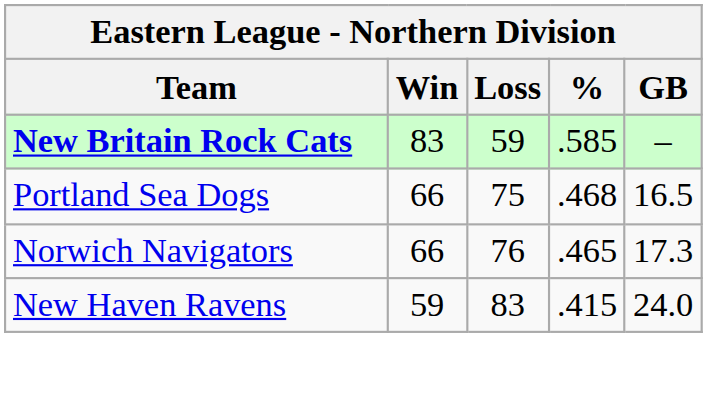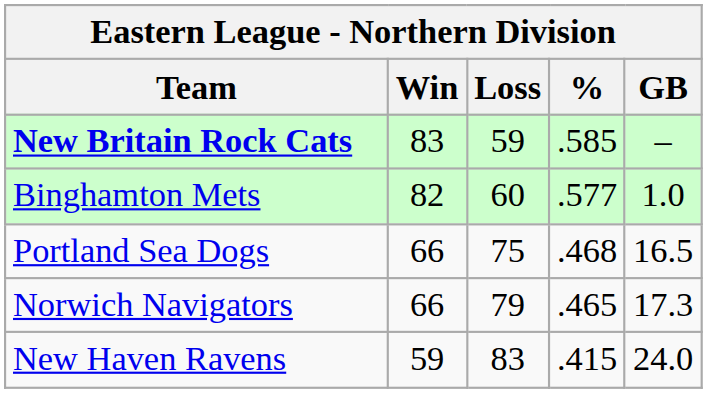 <table class="wikitable">
 <tr>
 <th colspan="5">Eastern League - Northern Division</th>
 </tr>
 <tr>
 <th width="55%">Team</th>
 <th>Win</th>
 <th>Loss</th>
 <th>%</th>
 <th>GB</th>
 </tr>
 <tr align=center bgcolor="#CCFFCC">
 <td align=left><strong><a href='#'>New Britain Rock Cats</a></strong></td>
 <td>83</td>
 <td>59</td>
 <td>.585</td>
 <td>–</td>
 </tr>
+<tr align=center bgcolor="#CCFFCC">
+<td align=left><a href='#'>Binghamton Mets</a></td>
+<td>82</td>
+<td>60</td>
+<td>.577</td>
+<td>1.0</td>
+</tr>
 <tr align=center>
 <td align=left><a href='#'>Portland Sea Dogs</a></td>
 <td>66</td>
 <td>75</td>
 <td>.468</td>
 <td>16.5</td>
 </tr>
 <tr align=center>
 <td align=left><a href='#'>Norwich Navigators</a></td>
 <td>66</td>
-<td>76</td>
+<td>79</td>
 <td>.465</td>
 <td>17.3</td>
 </tr>
 <tr align=center>
 <td align=left><a href='#'>New Haven Ravens</a></td>
 <td>59</td>
 <td>83</td>
 <td>.415</td>
 <td>24.0</td>
 </tr>
 </table>
